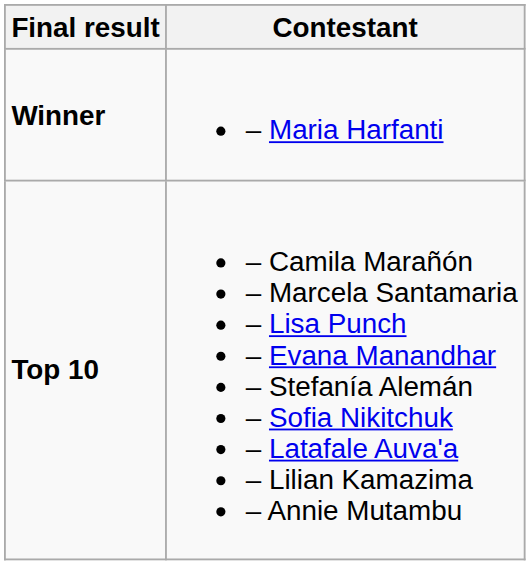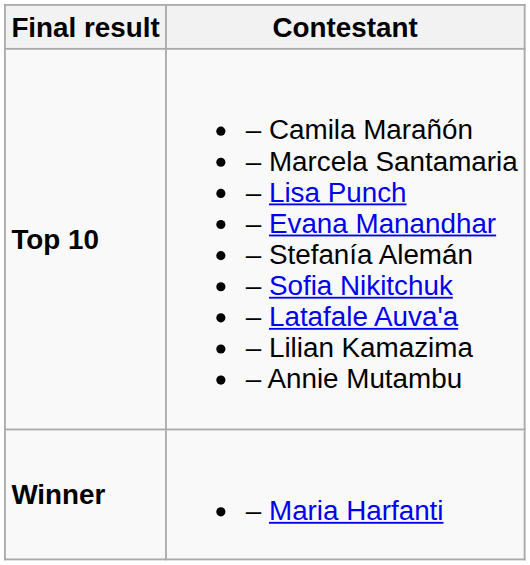 <table class="wikitable sortable" style="font-size:95%;">
 <tr>
 <th>Final result</th>
 <th>Contestant</th>
 </tr>
 <tr>
+<td><strong>Top 10</strong></td>
+<td><br><ul><li><strong></strong> – Camila Marañón</li><li><strong></strong> – Marcela Santamaria</li><li><strong></strong> – <a href='#'>Lisa Punch</a></li><li><strong></strong> – <a href='#'>Evana Manandhar</a></li><li><strong></strong> – Stefanía Alemán</li><li><strong></strong> – <a href='#'>Sofia Nikitchuk</a></li><li><strong></strong> – <a href='#'>Latafale Auva'a</a></li><li><strong></strong> – Lilian Kamazima</li><li><strong></strong> – Annie Mutambu</li></ul></td>
+</tr>
+<tr>
 <td><strong>Winner</strong></td>
 <td><br><ul><li><strong></strong> – <a href='#'>Maria Harfanti</a></li></ul></td>
 </tr>
-<tr>
-<td><strong>Top 10</strong></td>
-<td><br><ul><li><strong></strong> – Camila Marañón</li><li><strong></strong> – Marcela Santamaria</li><li><strong></strong> – <a href='#'>Lisa Punch</a></li><li><strong></strong> – <a href='#'>Evana Manandhar</a></li><li><strong></strong> – Stefanía Alemán</li><li><strong></strong> – <a href='#'>Sofia Nikitchuk</a></li><li><strong></strong> – <a href='#'>Latafale Auva'a</a></li><li><strong></strong> – Lilian Kamazima</li><li><strong></strong> – Annie Mutambu</li></ul></td>
-</tr>
 </table>
